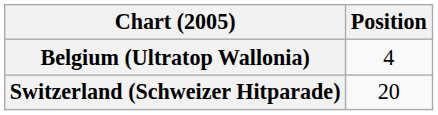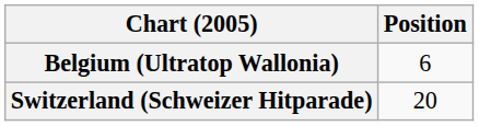 <table class="wikitable sortable plainrowheaders" style="text-align:center">
 <tr>
 <th scope="col">Chart (2005)</th>
 <th scope="col">Position</th>
 </tr>
 <tr>
 <th scope="row">Belgium (Ultratop Wallonia)</th>
-<td>4</td>
+<td>6</td>
 </tr>
 <tr>
 <th scope="row">Switzerland (Schweizer Hitparade)</th>
 <td>20</td>
 </tr>
 </table>
